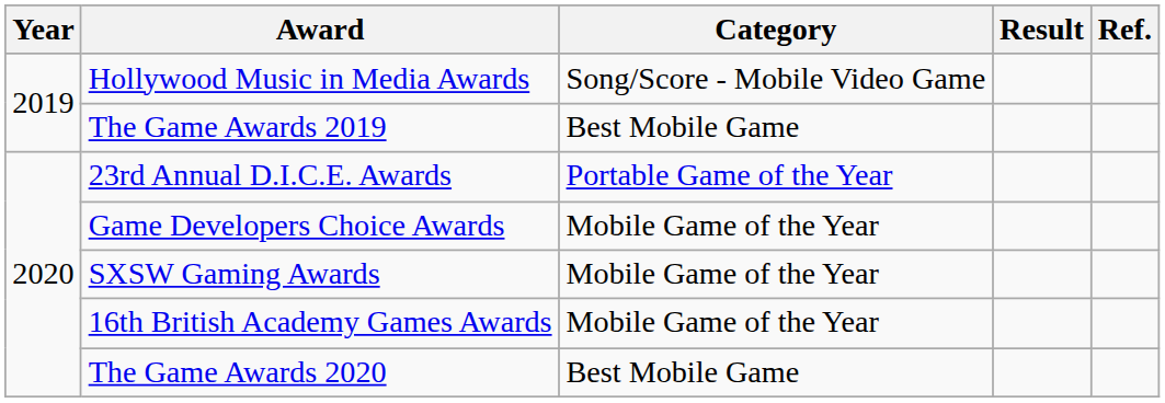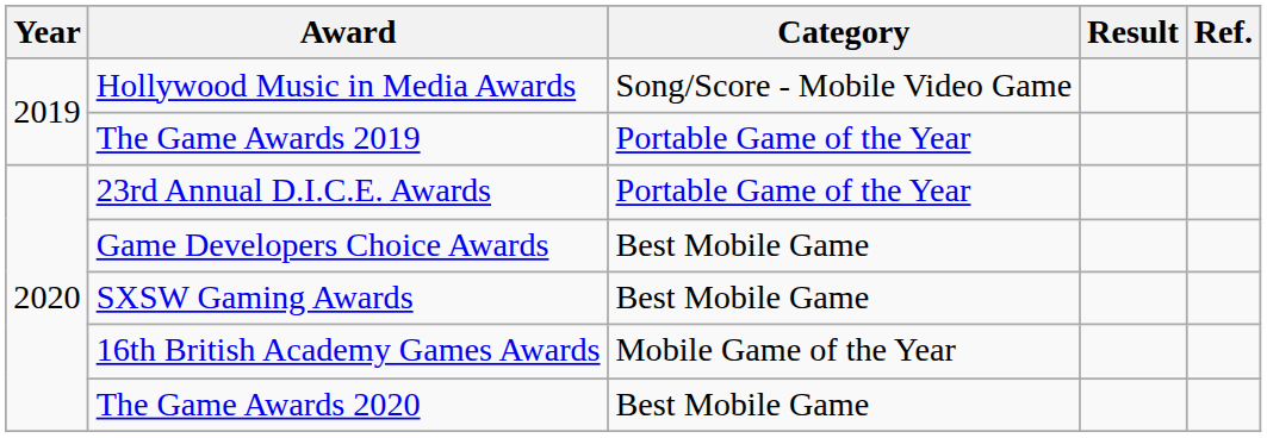 <table class="wikitable sortable">
 <tr>
 <th>Year</th>
 <th>Award</th>
 <th>Category</th>
 <th>Result</th>
 <th>Ref.</th>
 </tr>
 <tr>
 <td rowspan="2">2019</td>
 <td><a href='#'>Hollywood Music in Media Awards</a></td>
 <td>Song/Score - Mobile Video Game</td>
 <td></td>
 <td style="text-align:center;"></td>
 </tr>
 <tr>
 <td><a href='#'>The Game Awards 2019</a></td>
-<td>Best Mobile Game</td>
+<td><a href='#'>Portable Game of the Year</a></td>
 <td></td>
 <td style="text-align:center;"></td>
 </tr>
 <tr>
 <td rowspan="5">2020</td>
 <td><a href='#'>23rd Annual D.I.C.E. Awards</a></td>
 <td><a href='#'>Portable Game of the Year</a></td>
 <td></td>
 <td style="text-align:center;"></td>
 </tr>
 <tr>
 <td><a href='#'>Game Developers Choice Awards</a></td>
-<td>Mobile Game of the Year</td>
+<td>Best Mobile Game</td>
 <td></td>
 <td style="text-align:center;"></td>
 </tr>
 <tr>
 <td><a href='#'>SXSW Gaming Awards</a></td>
-<td>Mobile Game of the Year</td>
+<td>Best Mobile Game</td>
 <td></td>
 <td style="text-align:center;"></td>
 </tr>
 <tr>
 <td><a href='#'>16th British Academy Games Awards</a></td>
 <td>Mobile Game of the Year</td>
 <td></td>
 <td style="text-align:center;"></td>
 </tr>
 <tr>
 <td><a href='#'>The Game Awards 2020</a></td>
 <td>Best Mobile Game</td>
 <td></td>
 <td style="text-align:center;"></td>
 </tr>
 </table>
